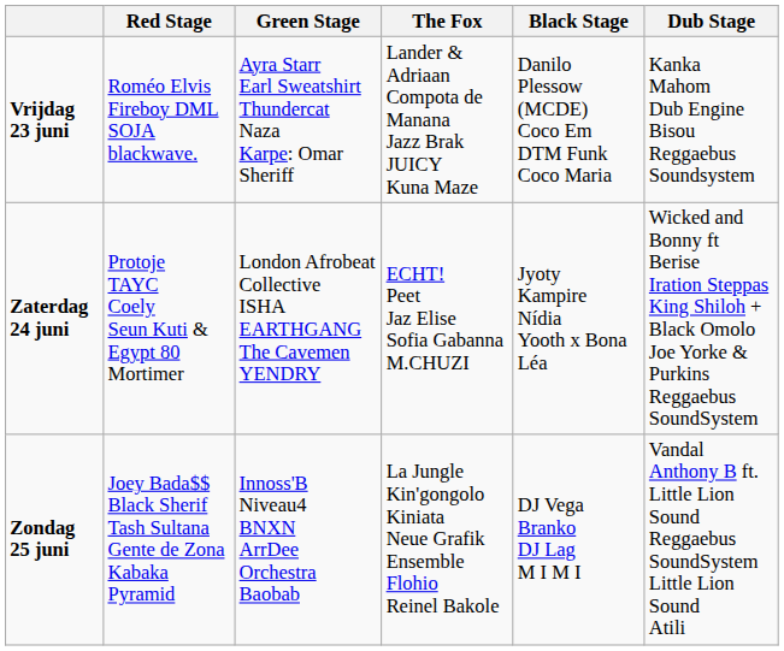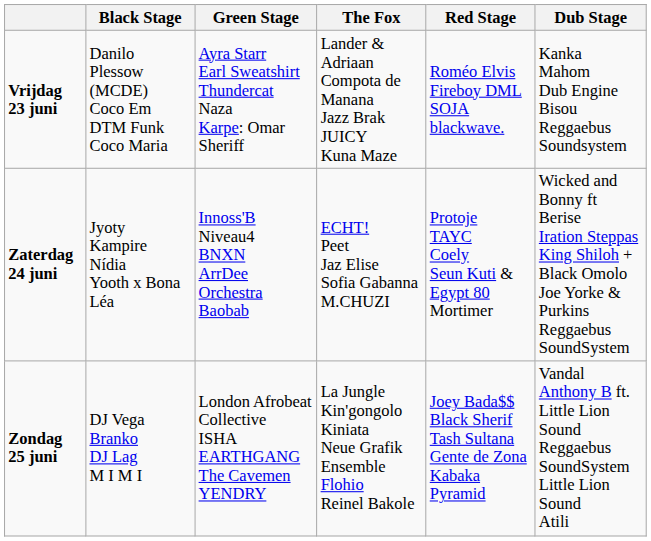 <table class="wikitable" width="100%">
 <tr>
 <th width="10%"></th>
-<th width="15%"><strong>Red Stage</strong></th>
+<th width="15%"><strong>Black Stage</strong></th>
 <th width="15%"><strong>Green Stage</strong></th>
 <th width="15%"><strong>The Fox</strong></th>
-<th width="15%"><strong>Black Stage</strong></th>
+<th width="15%"><strong>Red Stage</strong></th>
 <th width="15%"><strong>Dub Stage</strong></th>
 </tr>
 <tr>
 <td><strong>Vrijdag 23 juni</strong></td>
-<td><a href='#'>Roméo Elvis</a><br><a href='#'>Fireboy DML</a><br><a href='#'>SOJA</a><br><a href='#'>blackwave.</a></td>
+<td>Danilo Plessow (MCDE)<br>Coco Em<br>DTM Funk<br>Coco Maria<br></td>
 <td><a href='#'>Ayra Starr</a><br><a href='#'>Earl Sweatshirt</a><br><a href='#'>Thundercat</a><br>Naza<br><a href='#'>Karpe</a>: Omar Sheriff</td>
 <td>Lander & Adriaan<br>Compota de Manana<br>Jazz Brak<br>JUICY<br>Kuna Maze</td>
-<td>Danilo Plessow (MCDE)<br>Coco Em<br>DTM Funk<br>Coco Maria<br></td>
+<td><a href='#'>Roméo Elvis</a><br><a href='#'>Fireboy DML</a><br><a href='#'>SOJA</a><br><a href='#'>blackwave.</a></td>
 <td>Kanka<br>Mahom<br>Dub Engine<br>Bisou<br>Reggaebus Soundsystem</td>
 </tr>
 <tr>
 <td><strong>Zaterdag 24 juni</strong></td>
+<td>Jyoty<br>Kampire<br>Nídia<br>Yooth x Bona Léa</td>
+<td><a href='#'>Innoss'B</a><br>Niveau4<br><a href='#'>BNXN</a><br><a href='#'>ArrDee</a><br><a href='#'>Orchestra Baobab</a></td>
+<td><a href='#'>ECHT!</a><br>Peet<br>Jaz Elise<br>Sofia Gabanna<br>M.CHUZI</td>
 <td><a href='#'>Protoje</a><br><a href='#'>TAYC</a><br><a href='#'>Coely</a><br><a href='#'>Seun Kuti</a> & <a href='#'>Egypt 80</a><br>Mortimer</td>
-<td>London Afrobeat Collective<br>ISHA<br><a href='#'>EARTHGANG</a><br><a href='#'>The Cavemen</a><br><a href='#'>YENDRY</a></td>
-<td><a href='#'>ECHT!</a><br>Peet<br>Jaz Elise<br>Sofia Gabanna<br>M.CHUZI</td>
-<td>Jyoty<br>Kampire<br>Nídia<br>Yooth x Bona Léa</td>
 <td>Wicked and Bonny ft Berise<br><a href='#'>Iration Steppas</a><br><a href='#'>King Shiloh</a> + Black Omolo<br>Joe Yorke & Purkins<br>Reggaebus SoundSystem</td>
 </tr>
 <tr>
 <td><strong>Zondag 25 juni</strong></td>
+<td>DJ Vega<br><a href='#'>Branko</a><br><a href='#'>DJ Lag</a><br>M I M I</td>
+<td>London Afrobeat Collective<br>ISHA<br><a href='#'>EARTHGANG</a><br><a href='#'>The Cavemen</a><br><a href='#'>YENDRY</a></td>
+<td>La Jungle<br>Kin'gongolo Kiniata<br>Neue Grafik Ensemble<br><a href='#'>Flohio</a><br>Reinel Bakole</td>
 <td><a href='#'>Joey Bada$$</a><br><a href='#'>Black Sherif</a><br><a href='#'>Tash Sultana</a><br><a href='#'>Gente de Zona</a><br><a href='#'>Kabaka Pyramid</a></td>
-<td><a href='#'>Innoss'B</a><br>Niveau4<br><a href='#'>BNXN</a><br><a href='#'>ArrDee</a><br><a href='#'>Orchestra Baobab</a></td>
-<td>La Jungle<br>Kin'gongolo Kiniata<br>Neue Grafik Ensemble<br><a href='#'>Flohio</a><br>Reinel Bakole</td>
-<td>DJ Vega<br><a href='#'>Branko</a><br><a href='#'>DJ Lag</a><br>M I M I</td>
 <td>Vandal<br><a href='#'>Anthony B</a> ft. Little Lion Sound<br>Reggaebus SoundSystem<br>Little Lion Sound<br>Atili</td>
 </tr>
 </table>
